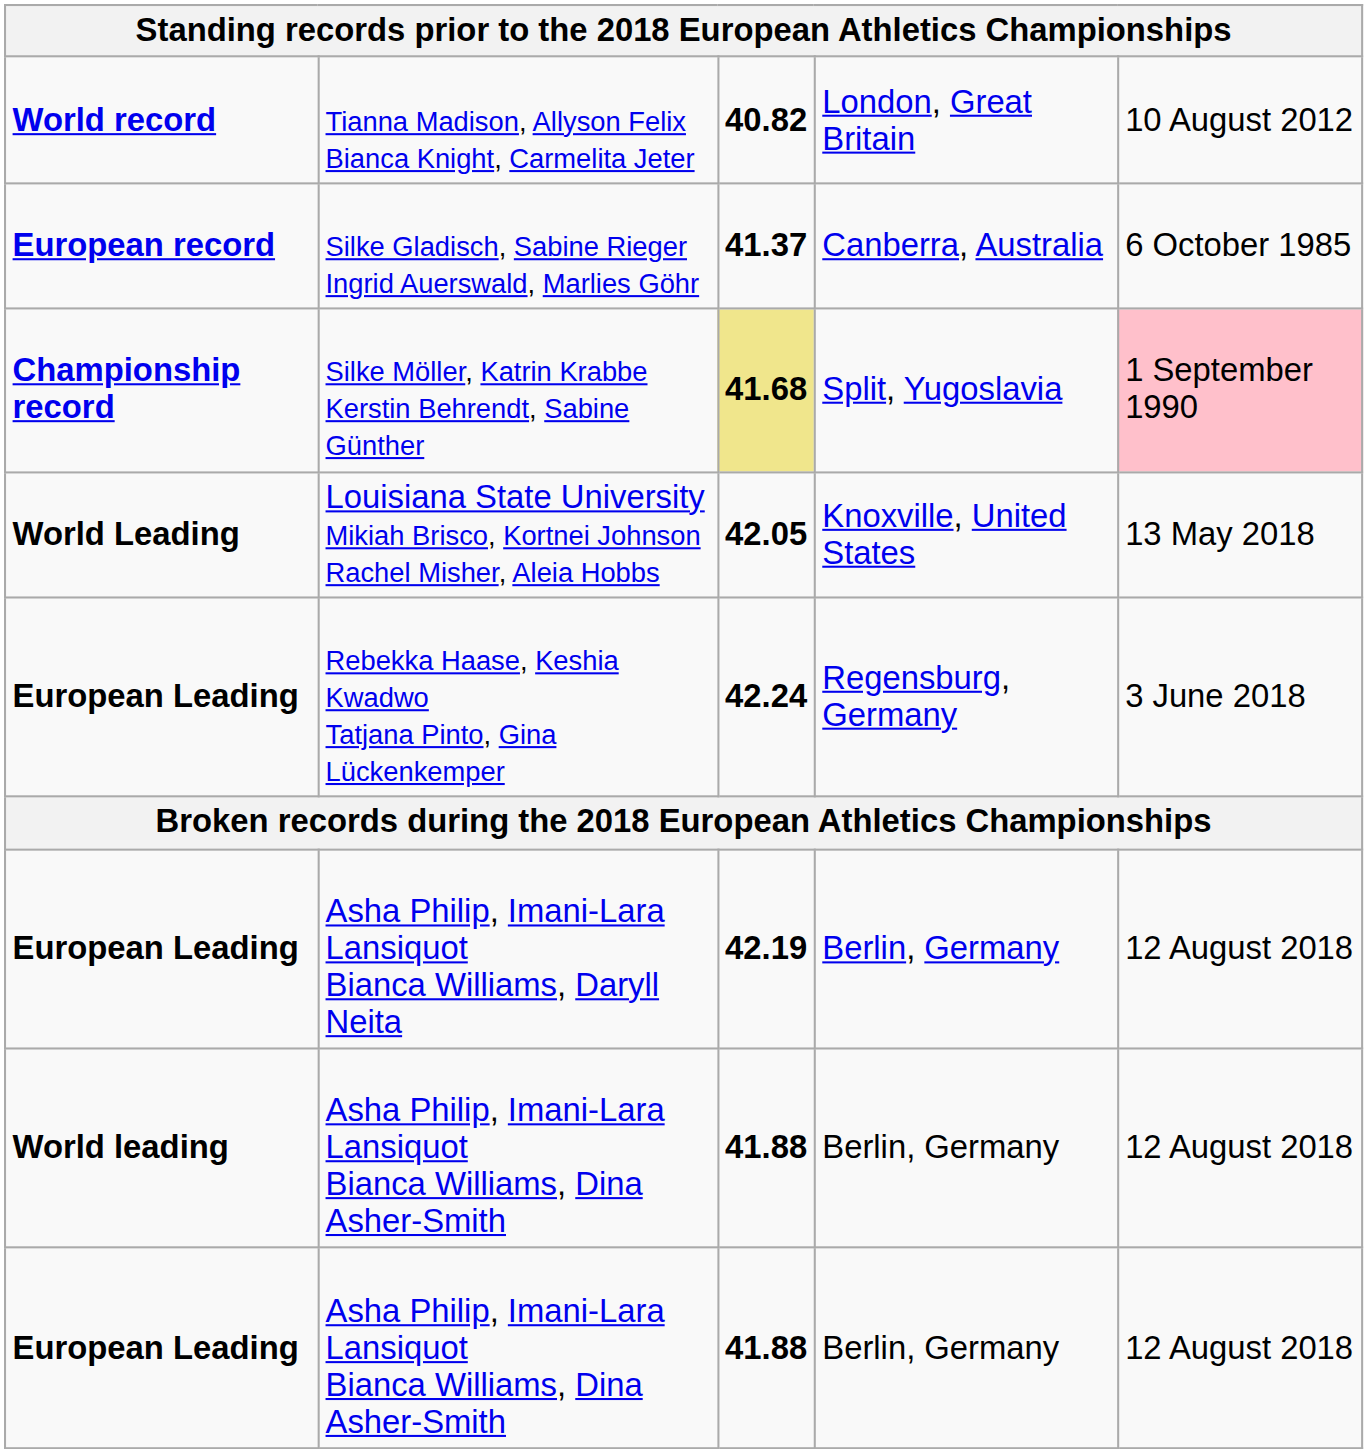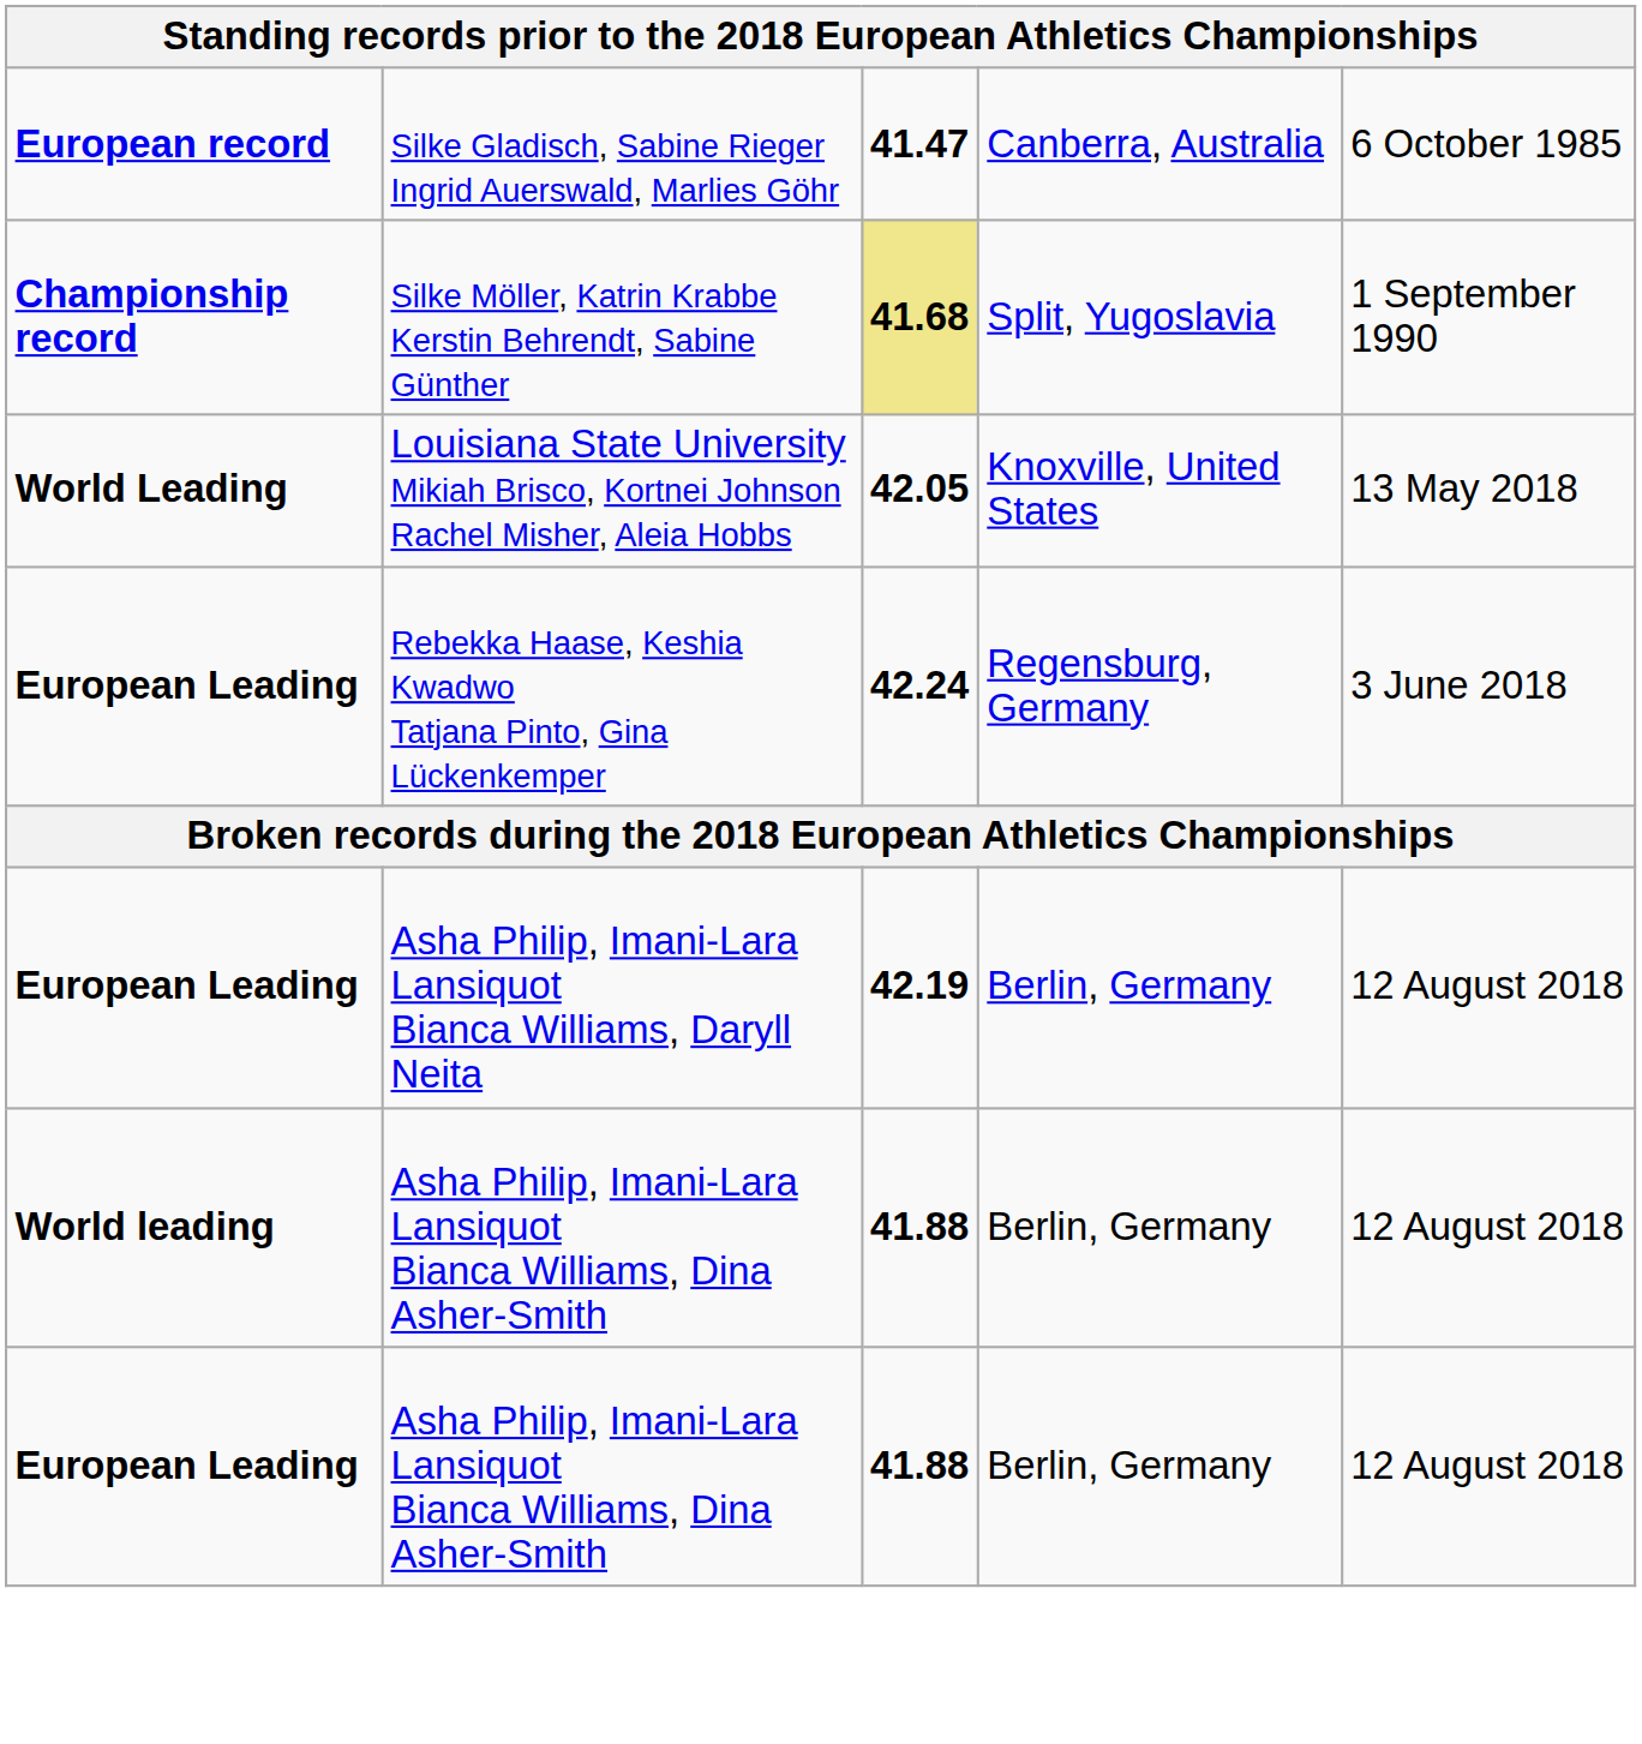 <table class="wikitable" width=75%>
 <tr>
 <th colspan="5">Standing records prior to the 2018 European Athletics Championships</th>
 </tr>
 <tr>
-<td><strong><a href='#'>World record</a></strong></td>
-<td><br><small><a href='#'>Tianna Madison</a>, <a href='#'>Allyson Felix</a><br> <a href='#'>Bianca Knight</a>, <a href='#'>Carmelita Jeter</a></small></td>
-<td><strong>40.82</strong></td>
-<td><a href='#'>London</a>, <a href='#'>Great Britain</a></td>
-<td>10 August 2012</td>
-</tr>
-<tr>
 <td><strong><a href='#'>European record</a></strong></td>
 <td><br><small><a href='#'>Silke Gladisch</a>, <a href='#'>Sabine Rieger</a><br> <a href='#'>Ingrid Auerswald</a>, <a href='#'>Marlies Göhr</a></small></td>
-<td><strong>41.37</strong></td>
+<td><strong>41.47</strong></td>
 <td><a href='#'>Canberra</a>, <a href='#'>Australia</a></td>
 <td>6 October 1985</td>
 </tr>
 <tr>
 <td><strong><a href='#'>Championship record</a></strong></td>
 <td><br><small><a href='#'>Silke Möller</a>, <a href='#'>Katrin Krabbe</a><br> <a href='#'>Kerstin Behrendt</a>, <a href='#'>Sabine Günther</a></small></td>
 <td style="background: khaki;"><strong>41.68</strong></td>
 <td><a href='#'>Split</a>, <a href='#'>Yugoslavia</a></td>
-<td style="background: pink;">1 September 1990</td>
+<td>1 September 1990</td>
 </tr>
 <tr>
 <td><strong>World Leading</strong></td>
 <td> <a href='#'>Louisiana State University</a><br><small><a href='#'>Mikiah Brisco</a>, <a href='#'>Kortnei Johnson</a><br><a href='#'>Rachel Misher</a>, <a href='#'>Aleia Hobbs</a></small></td>
 <td><strong>42.05 </strong></td>
 <td><a href='#'>Knoxville</a>, <a href='#'>United States</a></td>
 <td>13 May 2018</td>
 </tr>
 <tr>
 <td><strong>European Leading</strong></td>
 <td><br><small><a href='#'>Rebekka Haase</a>, <a href='#'>Keshia Kwadwo</a><br><a href='#'>Tatjana Pinto</a>, <a href='#'>Gina Lückenkemper</a></small></td>
 <td><strong>42.24 </strong></td>
 <td><a href='#'>Regensburg</a>, <a href='#'>Germany</a></td>
 <td>3 June 2018</td>
 </tr>
 <tr>
 <th colspan="5">Broken records during the 2018 European Athletics Championships</th>
 </tr>
 <tr>
 <td><strong>European Leading</strong></td>
 <td><br><a href='#'>Asha Philip</a>, <a href='#'>Imani-Lara Lansiquot</a> <br> <a href='#'>Bianca Williams</a>, <a href='#'>Daryll Neita</a></td>
 <td><strong>42.19</strong></td>
 <td><a href='#'>Berlin</a>, <a href='#'>Germany</a></td>
 <td>12 August 2018</td>
 </tr>
 <tr>
 <td><strong>World leading</strong></td>
 <td><br><a href='#'>Asha Philip</a>, <a href='#'>Imani-Lara Lansiquot</a> <br> <a href='#'>Bianca Williams</a>, <a href='#'>Dina Asher-Smith</a></td>
 <td><strong>41.88</strong></td>
 <td>Berlin, Germany</td>
 <td>12 August 2018</td>
 </tr>
 <tr>
 <td><strong>European Leading</strong></td>
 <td><br><a href='#'>Asha Philip</a>, <a href='#'>Imani-Lara Lansiquot</a> <br> <a href='#'>Bianca Williams</a>, <a href='#'>Dina Asher-Smith</a></td>
 <td><strong>41.88</strong></td>
 <td>Berlin, Germany</td>
 <td>12 August 2018</td>
 </tr>
 </table>
